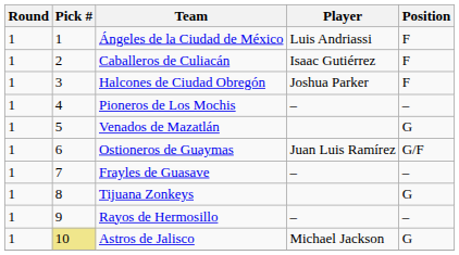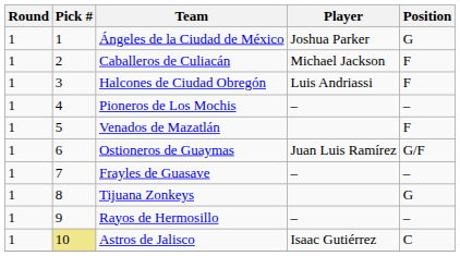 <table class="wikitable">
 <tr>
 <th>Round</th>
 <th>Pick #</th>
 <th>Team</th>
 <th>Player</th>
 <th>Position</th>
 </tr>
 <tr>
 <td>1</td>
 <td>1</td>
 <td><a href='#'>Ángeles de la Ciudad de México</a></td>
-<td> Luis Andriassi</td>
-<td>F</td>
+<td> Joshua Parker</td>
+<td>G</td>
 </tr>
 <tr>
 <td>1</td>
 <td>2</td>
 <td><a href='#'>Caballeros de Culiacán</a></td>
-<td> Isaac Gutiérrez</td>
+<td> Michael Jackson</td>
 <td>F</td>
 </tr>
 <tr>
 <td>1</td>
 <td>3</td>
 <td><a href='#'>Halcones de Ciudad Obregón</a></td>
-<td> Joshua Parker</td>
+<td> Luis Andriassi</td>
 <td>F</td>
 </tr>
 <tr>
 <td>1</td>
 <td>4</td>
 <td><a href='#'>Pioneros de Los Mochis</a></td>
 <td>–</td>
 <td>–</td>
 </tr>
 <tr>
 <td>1</td>
 <td>5</td>
 <td><a href='#'>Venados de Mazatlán</a></td>
 <td> </td>
-<td>G</td>
+<td>F</td>
 </tr>
 <tr>
 <td>1</td>
 <td>6</td>
 <td><a href='#'>Ostioneros de Guaymas</a></td>
 <td> Juan Luis Ramírez</td>
 <td>G/F</td>
 </tr>
 <tr>
 <td>1</td>
 <td>7</td>
 <td><a href='#'>Frayles de Guasave</a></td>
 <td>–</td>
 <td>–</td>
 </tr>
 <tr>
 <td>1</td>
 <td>8</td>
 <td><a href='#'>Tijuana Zonkeys</a></td>
 <td> </td>
 <td>G</td>
 </tr>
 <tr>
 <td>1</td>
 <td>9</td>
 <td><a href='#'>Rayos de Hermosillo</a></td>
 <td>–</td>
 <td>–</td>
 </tr>
 <tr>
 <td>1</td>
 <td style="background: khaki;">10</td>
 <td><a href='#'>Astros de Jalisco</a></td>
-<td> Michael Jackson</td>
-<td>G</td>
+<td> Isaac Gutiérrez</td>
+<td>C</td>
 </tr>
 <tr>
 </tr>
 </table>
